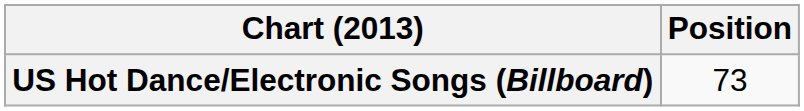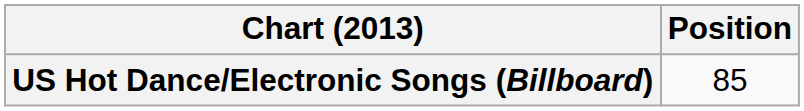 <table class="wikitable plainrowheaders " style="text-align:center">
 <tr>
 <th scope="col">Chart (2013)</th>
 <th scope="col">Position</th>
 </tr>
 <tr>
 <th scope="row">US Hot Dance/Electronic Songs (<em>Billboard</em>)</th>
-<td>73</td>
+<td>85</td>
 </tr>
 </table>
